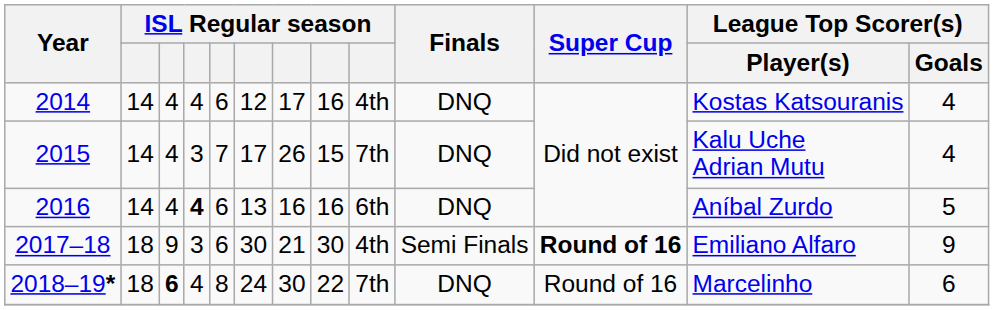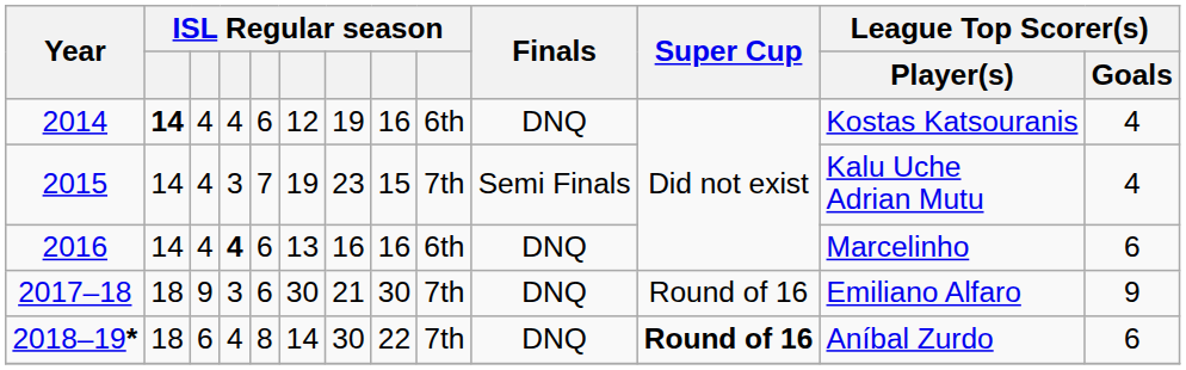 <table class="wikitable sortable" style="text-align: center">
 <tr>
 <th scope="col" rowspan="2">Year</th>
 <th colspan=8 class="unsortable"><a href='#'>ISL</a> Regular season</th>
 <th scope="col" rowspan=2 class="unsortable">Finals</th>
 <th rowspan="2" class="unsortable"><a href='#'>Super Cup</a></th>
 <th scope="col" colspan=3 class="unsortable">League Top Scorer(s)</th>
 </tr>
 <tr>
 <th></th>
 <th></th>
 <th></th>
 <th></th>
 <th></th>
 <th></th>
 <th></th>
 <th></th>
 <th class="unsortable">Player(s)</th>
 <th class="unsortable">Goals</th>
 </tr>
 <tr>
 <td><a href='#'>2014</a></td>
-<td>14</td>
+<td><strong>14</strong></td>
 <td>4</td>
 <td>4</td>
 <td>6</td>
 <td>12</td>
-<td>17</td>
+<td>19</td>
 <td>16</td>
-<td>4th</td>
+<td>6th</td>
 <td>DNQ</td>
 <td rowspan=3>Did not exist</td>
 <td align=left> <a href='#'>Kostas Katsouranis</a></td>
 <td>4</td>
 </tr>
 <tr>
 <td><a href='#'>2015</a></td>
 <td>14</td>
 <td>4</td>
 <td>3</td>
 <td>7</td>
-<td>17</td>
-<td>26</td>
+<td>19</td>
+<td>23</td>
 <td>15</td>
 <td>7th</td>
-<td>DNQ</td>
+<td>Semi Finals</td>
 <td align=left> <a href='#'>Kalu Uche</a><br> <a href='#'>Adrian Mutu</a></td>
 <td>4</td>
 </tr>
 <tr>
 <td><a href='#'>2016</a></td>
 <td>14</td>
 <td>4</td>
 <td><strong>4</strong></td>
 <td>6</td>
 <td>13</td>
 <td>16</td>
 <td>16</td>
 <td>6th</td>
 <td>DNQ</td>
-<td align=left> <a href='#'>Aníbal Zurdo</a></td>
-<td>5</td>
+<td align=left> <a href='#'>Marcelinho</a></td>
+<td>6</td>
 </tr>
 <tr>
 <td><a href='#'>2017–18</a></td>
 <td>18</td>
 <td>9</td>
 <td>3</td>
 <td>6</td>
 <td>30</td>
 <td>21</td>
 <td>30</td>
-<td>4th</td>
-<td>Semi Finals</td>
-<td><strong>Round of 16</strong></td>
+<td>7th</td>
+<td>DNQ</td>
+<td>Round of 16</td>
 <td align=left> <a href='#'>Emiliano Alfaro</a></td>
 <td>9</td>
 </tr>
 <tr>
 <td><a href='#'>2018–19</a><strong>*</strong></td>
 <td>18</td>
-<td><strong>6</strong></td>
+<td>6</td>
 <td>4</td>
 <td>8</td>
-<td>24</td>
+<td>14</td>
 <td>30</td>
 <td>22</td>
 <td>7th</td>
 <td>DNQ</td>
-<td>Round of 16</td>
-<td align=left> <a href='#'>Marcelinho</a></td>
+<td><strong>Round of 16</strong></td>
+<td align=left> <a href='#'>Aníbal Zurdo</a></td>
 <td>6</td>
 </tr>
 <tr>
 </tr>
 </table>
